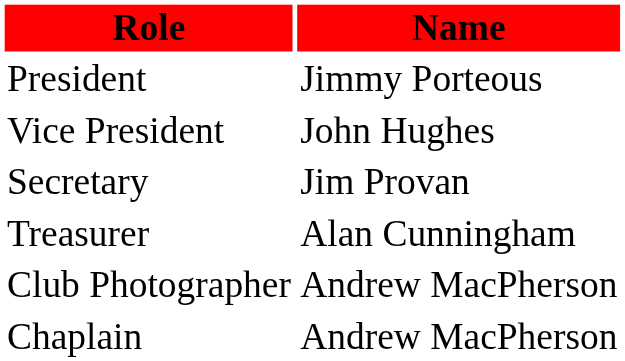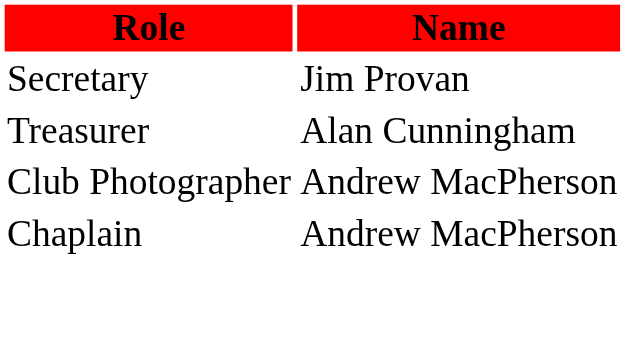 <table class="toccolours">
 <tr>
 <th style="background:red;">Role</th>
 <th style="background:red;">Name</th>
-</tr>
-<tr>
-<td>President</td>
-<td> Jimmy Porteous</td>
-</tr>
-<tr>
-<td>Vice President</td>
-<td> John Hughes</td>
 </tr>
 <tr>
 <td>Secretary</td>
 <td> Jim Provan</td>
 </tr>
 <tr>
 <td>Treasurer</td>
 <td> Alan Cunningham</td>
 </tr>
 <tr>
 <td>Club Photographer</td>
 <td> Andrew MacPherson</td>
 </tr>
 <tr>
 <td>Chaplain</td>
 <td> Andrew MacPherson</td>
 </tr>
 </table>
